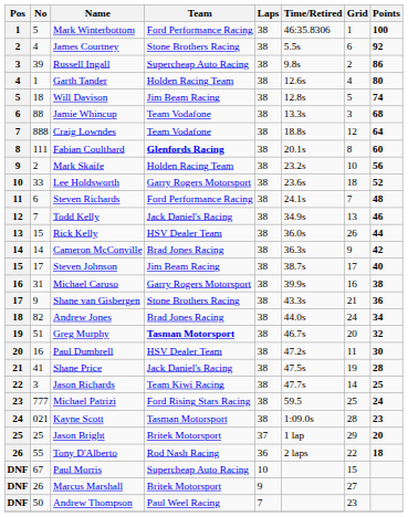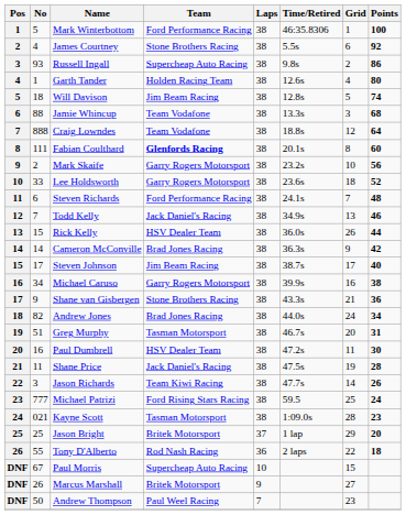 <table class="wikitable" style="font-size: 95%;">
 <tr>
 <th>Pos</th>
 <th>No</th>
 <th>Name</th>
 <th>Team</th>
 <th>Laps</th>
 <th>Time/Retired</th>
 <th>Grid</th>
 <th>Points</th>
 </tr>
 <tr>
 <th>1</th>
 <td>5</td>
 <td><a href='#'>Mark Winterbottom</a></td>
 <td><a href='#'>Ford Performance Racing</a></td>
 <td>38</td>
 <td>46:35.8306</td>
 <td>1</td>
 <td><strong>100</strong></td>
 </tr>
 <tr>
 <th>2</th>
 <td>4</td>
 <td><a href='#'>James Courtney</a></td>
 <td><a href='#'>Stone Brothers Racing</a></td>
 <td>38</td>
 <td>5.5s</td>
 <td>6</td>
 <td><strong>92</strong></td>
 </tr>
 <tr>
 <th>3</th>
-<td>39</td>
+<td>93</td>
 <td><a href='#'>Russell Ingall</a></td>
 <td><a href='#'>Supercheap Auto Racing</a></td>
 <td>38</td>
 <td>9.8s</td>
 <td>2</td>
 <td><strong>86</strong></td>
 </tr>
 <tr>
 <th>4</th>
 <td>1</td>
 <td><a href='#'>Garth Tander</a></td>
 <td><a href='#'>Holden Racing Team</a></td>
 <td>38</td>
 <td>12.6s</td>
 <td>4</td>
 <td><strong>80</strong></td>
 </tr>
 <tr>
 <th>5</th>
 <td>18</td>
 <td><a href='#'>Will Davison</a></td>
 <td><a href='#'>Jim Beam Racing</a></td>
 <td>38</td>
 <td>12.8s</td>
 <td>5</td>
 <td><strong>74</strong></td>
 </tr>
 <tr>
 <th>6</th>
 <td>88</td>
 <td><a href='#'>Jamie Whincup</a></td>
 <td><a href='#'>Team Vodafone</a></td>
 <td>38</td>
 <td>13.3s</td>
 <td>3</td>
 <td><strong>68</strong></td>
 </tr>
 <tr>
 <th>7</th>
 <td>888</td>
 <td><a href='#'>Craig Lowndes</a></td>
 <td><a href='#'>Team Vodafone</a></td>
 <td>38</td>
 <td>18.8s</td>
 <td>12</td>
 <td><strong>64</strong></td>
 </tr>
 <tr>
 <th>8</th>
 <td>111</td>
 <td><a href='#'>Fabian Coulthard</a></td>
 <td><strong><a href='#'>Glenfords Racing</a></strong></td>
 <td>38</td>
 <td>20.1s</td>
 <td>8</td>
 <td><strong>60</strong></td>
 </tr>
 <tr>
 <th>9</th>
 <td>2</td>
 <td><a href='#'>Mark Skaife</a></td>
-<td><a href='#'>Holden Racing Team</a></td>
+<td><a href='#'>Garry Rogers Motorsport</a></td>
 <td>38</td>
 <td>23.2s</td>
 <td>10</td>
 <td><strong>56</strong></td>
 </tr>
 <tr>
 <th>10</th>
 <td>33</td>
 <td><a href='#'>Lee Holdsworth</a></td>
 <td><a href='#'>Garry Rogers Motorsport</a></td>
 <td>38</td>
 <td>23.6s</td>
 <td>18</td>
 <td><strong>52</strong></td>
 </tr>
 <tr>
 <th>11</th>
 <td>6</td>
 <td><a href='#'>Steven Richards</a></td>
 <td><a href='#'>Ford Performance Racing</a></td>
 <td>38</td>
 <td>24.1s</td>
 <td>7</td>
 <td><strong>48</strong></td>
 </tr>
 <tr>
 <th>12</th>
 <td>7</td>
 <td><a href='#'>Todd Kelly</a></td>
 <td><a href='#'>Jack Daniel's Racing</a></td>
 <td>38</td>
 <td>34.9s</td>
 <td>13</td>
 <td><strong>46</strong></td>
 </tr>
 <tr>
 <th>13</th>
 <td>15</td>
 <td><a href='#'>Rick Kelly</a></td>
 <td><a href='#'>HSV Dealer Team</a></td>
 <td>38</td>
 <td>36.0s</td>
 <td>26</td>
 <td><strong>44</strong></td>
 </tr>
 <tr>
 <th>14</th>
 <td>14</td>
 <td><a href='#'>Cameron McConville</a></td>
 <td><a href='#'>Brad Jones Racing</a></td>
 <td>38</td>
 <td>36.3s</td>
 <td>9</td>
 <td><strong>42</strong></td>
 </tr>
 <tr>
 <th>15</th>
 <td>17</td>
 <td><a href='#'>Steven Johnson</a></td>
 <td><a href='#'>Jim Beam Racing</a></td>
 <td>38</td>
 <td>38.7s</td>
 <td>17</td>
 <td><strong>40</strong></td>
 </tr>
 <tr>
 <th>16</th>
-<td>31</td>
+<td>34</td>
 <td><a href='#'>Michael Caruso</a></td>
 <td><a href='#'>Garry Rogers Motorsport</a></td>
 <td>38</td>
 <td>39.9s</td>
 <td>16</td>
 <td><strong>38</strong></td>
 </tr>
 <tr>
 <th>17</th>
 <td>9</td>
 <td><a href='#'>Shane van Gisbergen</a></td>
 <td><a href='#'>Stone Brothers Racing</a></td>
 <td>38</td>
 <td>43.3s</td>
 <td>21</td>
 <td><strong>36</strong></td>
 </tr>
 <tr>
 <th>18</th>
 <td>82</td>
 <td><a href='#'>Andrew Jones</a></td>
 <td><a href='#'>Brad Jones Racing</a></td>
 <td>38</td>
 <td>44.0s</td>
 <td>24</td>
 <td><strong>34</strong></td>
 </tr>
 <tr>
 <th>19</th>
 <td>51</td>
 <td><a href='#'>Greg Murphy</a></td>
-<td><strong><a href='#'>Tasman Motorsport</a></strong></td>
+<td><a href='#'>Tasman Motorsport</a></td>
 <td>38</td>
 <td>46.7s</td>
 <td>20</td>
-<td><strong>32</strong></td>
+<td><strong>31</strong></td>
 </tr>
 <tr>
 <th>20</th>
 <td>16</td>
 <td><a href='#'>Paul Dumbrell</a></td>
 <td><a href='#'>HSV Dealer Team</a></td>
 <td>38</td>
 <td>47.2s</td>
 <td>11</td>
 <td><strong>30</strong></td>
 </tr>
 <tr>
 <th>21</th>
-<td>41</td>
+<td>11</td>
 <td><a href='#'>Shane Price</a></td>
 <td><a href='#'>Jack Daniel's Racing</a></td>
 <td>38</td>
 <td>47.5s</td>
 <td>19</td>
 <td><strong>28</strong></td>
 </tr>
 <tr>
 <th>22</th>
 <td>3</td>
 <td><a href='#'>Jason Richards</a></td>
 <td><a href='#'>Team Kiwi Racing</a></td>
 <td>38</td>
 <td>47.7s</td>
 <td>14</td>
-<td><strong>25</strong></td>
+<td><strong>26</strong></td>
 </tr>
 <tr>
 <th>23</th>
 <td>777</td>
 <td><a href='#'>Michael Patrizi</a></td>
 <td><a href='#'>Ford Rising Stars Racing</a></td>
 <td>38</td>
 <td>59.5</td>
 <td>25</td>
 <td><strong>24</strong></td>
 </tr>
 <tr>
 <th>24</th>
 <td>021</td>
 <td><a href='#'>Kayne Scott</a></td>
 <td><a href='#'>Tasman Motorsport</a></td>
 <td>38</td>
 <td>1:09.0s</td>
 <td>28</td>
 <td><strong>23</strong></td>
 </tr>
 <tr>
 <th>25</th>
 <td>25</td>
 <td><a href='#'>Jason Bright</a></td>
 <td><a href='#'>Britek Motorsport</a></td>
 <td>37</td>
 <td> 1 lap</td>
 <td>29</td>
 <td><strong>20</strong></td>
 </tr>
 <tr>
 <th>26</th>
 <td>55</td>
 <td><a href='#'>Tony D'Alberto</a></td>
 <td><a href='#'>Rod Nash Racing</a></td>
 <td>36</td>
 <td> 2 laps</td>
 <td>22</td>
 <td><strong>18</strong></td>
 </tr>
 <tr>
 <th>DNF</th>
 <td>67</td>
 <td><a href='#'>Paul Morris</a></td>
 <td><a href='#'>Supercheap Auto Racing</a></td>
 <td>10</td>
 <td></td>
 <td>15</td>
 <td></td>
 </tr>
 <tr>
 <th>DNF</th>
 <td>26</td>
 <td><a href='#'>Marcus Marshall</a></td>
 <td><a href='#'>Britek Motorsport</a></td>
 <td>9</td>
 <td></td>
 <td>27</td>
 <td></td>
 </tr>
 <tr>
 <th>DNF</th>
 <td>50</td>
 <td><a href='#'>Andrew Thompson</a></td>
 <td><a href='#'>Paul Weel Racing</a></td>
 <td>7</td>
 <td></td>
 <td>23</td>
 <td></td>
 </tr>
 <tr>
 </tr>
 </table>
